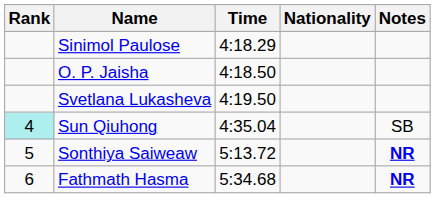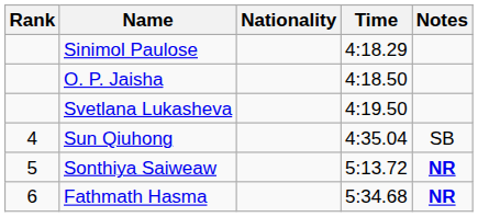 <table class="wikitable sortable" style="text-align:center;font-size:95%">
 <tr>
 <th>Rank</th>
 <th>Name</th>
+<th>Nationality</th>
 <th>Time</th>
-<th>Nationality</th>
 <th>Notes</th>
 </tr>
 <tr>
 <td></td>
 <td align=left><a href='#'>Sinimol Paulose</a></td>
+<td align=left></td>
 <td>4:18.29</td>
-<td align=left></td>
 <td></td>
 </tr>
 <tr>
 <td></td>
 <td align=left><a href='#'>O. P. Jaisha</a></td>
+<td align=left></td>
 <td>4:18.50</td>
-<td align=left></td>
 <td></td>
 </tr>
 <tr>
 <td></td>
 <td align=left><a href='#'>Svetlana Lukasheva</a></td>
+<td align=left></td>
 <td>4:19.50</td>
-<td align=left></td>
 <td></td>
 </tr>
 <tr>
-<td style="background: paleturquoise;">4</td>
+<td>4</td>
 <td align=left><a href='#'>Sun Qiuhong</a></td>
+<td align=left></td>
 <td>4:35.04</td>
-<td align=left></td>
 <td>SB</td>
 </tr>
 <tr>
 <td>5</td>
 <td align=left><a href='#'>Sonthiya Saiweaw</a></td>
+<td align=left></td>
 <td>5:13.72</td>
-<td align=left></td>
 <td><strong><a href='#'>NR</a></strong></td>
 </tr>
 <tr>
 <td>6</td>
 <td align=left><a href='#'>Fathmath Hasma</a></td>
+<td align=left></td>
 <td>5:34.68</td>
-<td align=left></td>
 <td><strong><a href='#'>NR</a></strong></td>
 </tr>
 </table>
